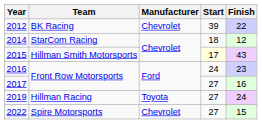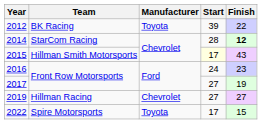 <table class="wikitable" style="font-size: 90%;">
 <tr>
 <th>Year</th>
 <th>Team</th>
 <th>Manufacturer</th>
 <th>Start</th>
 <th>Finish</th>
 </tr>
 <tr>
 <td><a href='#'>2012</a></td>
 <td><a href='#'>BK Racing</a></td>
-<td><a href='#'>Chevrolet</a></td>
+<td><a href='#'>Toyota</a></td>
 <td align=center>39</td>
 <td align=center style="background:#CFCFFF;">22</td>
 </tr>
 <tr>
 <td><a href='#'>2014</a></td>
 <td><a href='#'>StarCom Racing</a></td>
 <td rowspan=2><a href='#'>Chevrolet</a></td>
-<td align=center>18</td>
-<td align=center style="background:#DFFFDF;">12</td>
+<td align=center>28</td>
+<td align=center style="background:#DFFFDF;"><strong>12</strong></td>
 </tr>
 <tr>
 <td><a href='#'>2015</a></td>
 <td><a href='#'>Hillman Smith Motorsports</a></td>
 <td align=center style="background: lightyellow;">17</td>
 <td align=center style="background:#EFCFFF;">43</td>
 </tr>
 <tr>
 <td><a href='#'>2016</a></td>
 <td rowspan=2><a href='#'>Front Row Motorsports</a></td>
 <td rowspan=2><a href='#'>Ford</a></td>
 <td align=center>24</td>
 <td align=center style="background:#CFCFFF;">23</td>
 </tr>
 <tr>
 <td><a href='#'>2017</a></td>
 <td align=center>27</td>
-<td align=center style="background:#DFFFDF;">16</td>
+<td align=center style="background:#DFFFDF;">19</td>
 </tr>
 <tr>
 <td><a href='#'>2019</a></td>
 <td><a href='#'>Hillman Racing</a></td>
-<td><a href='#'>Toyota</a></td>
+<td><a href='#'>Chevrolet</a></td>
 <td align=center>27</td>
-<td align=center style="background:#EFCFFF;">24</td>
+<td align=center style="background:#EFCFFF;">27</td>
 </tr>
 <tr>
 <td><a href='#'>2022</a></td>
 <td><a href='#'>Spire Motorsports</a></td>
-<td><a href='#'>Chevrolet</a></td>
-<td align=center>27</td>
+<td><a href='#'>Toyota</a></td>
+<td align=center>17</td>
 <td align=center style="background:#DFFFDF;">15</td>
 </tr>
 </table>
